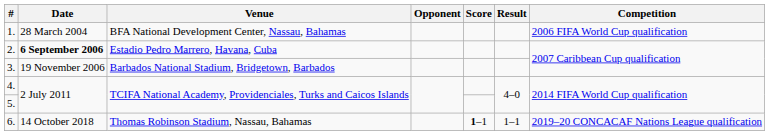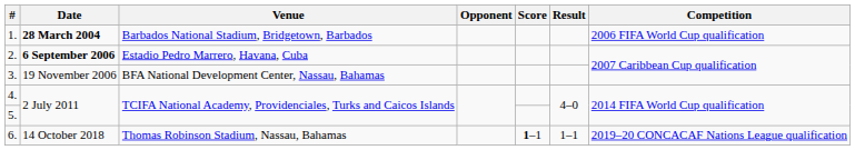 <table class="wikitable" style="font-size:90%">
 <tr>
 <th>#</th>
 <th>Date</th>
 <th>Venue</th>
 <th>Opponent</th>
 <th>Score</th>
 <th>Result</th>
 <th>Competition</th>
 </tr>
 <tr>
 <td>1.</td>
-<td>28 March 2004</td>
-<td>BFA National Development Center, <a href='#'>Nassau</a>, <a href='#'>Bahamas</a></td>
+<td><strong>28 March 2004</strong></td>
+<td><a href='#'>Barbados National Stadium</a>, <a href='#'>Bridgetown</a>, <a href='#'>Barbados</a></td>
 <td></td>
 <td></td>
 <td></td>
 <td><a href='#'>2006 FIFA World Cup qualification</a></td>
 </tr>
 <tr>
 <td>2.</td>
 <td><strong>6 September 2006</strong></td>
 <td><a href='#'>Estadio Pedro Marrero</a>, <a href='#'>Havana</a>, <a href='#'>Cuba</a></td>
 <td></td>
 <td></td>
 <td></td>
 <td rowspan=2><a href='#'>2007 Caribbean Cup qualification</a></td>
 </tr>
 <tr>
 <td>3.</td>
 <td>19 November 2006</td>
-<td><a href='#'>Barbados National Stadium</a>, <a href='#'>Bridgetown</a>, <a href='#'>Barbados</a></td>
+<td>BFA National Development Center, <a href='#'>Nassau</a>, <a href='#'>Bahamas</a></td>
 <td></td>
 <td></td>
 <td></td>
 </tr>
 <tr>
 <td>4.</td>
 <td rowspan=2>2 July 2011</td>
 <td rowspan=2><a href='#'>TCIFA National Academy</a>, <a href='#'>Providenciales</a>, <a href='#'>Turks and Caicos Islands</a></td>
 <td rowspan=2></td>
 <td></td>
 <td rowspan=2 style="text-align:center;">4–0</td>
 <td rowspan=2><a href='#'>2014 FIFA World Cup qualification</a></td>
 </tr>
 <tr>
 <td>5.</td>
 <td></td>
 </tr>
 <tr>
 <td>6.</td>
 <td>14 October 2018</td>
 <td><a href='#'>Thomas Robinson Stadium</a>, Nassau, Bahamas</td>
 <td></td>
 <td align=center><strong>1</strong>–1</td>
 <td align=center>1–1</td>
 <td><a href='#'>2019–20 CONCACAF Nations League qualification</a></td>
 </tr>
 </table>
